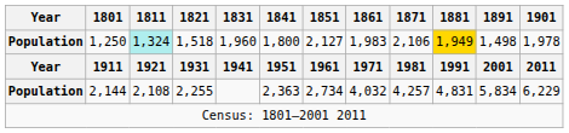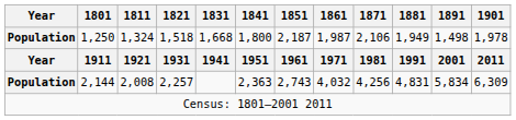 <table class="wikitable" style="text-align:center; line-height:150%;">
 <tr>
 <th>Year</th>
 <th>1801</th>
 <th>1811</th>
 <th>1821</th>
 <th>1831</th>
 <th>1841</th>
 <th>1851</th>
 <th>1861</th>
 <th>1871</th>
 <th>1881</th>
 <th>1891</th>
 <th>1901</th>
 </tr>
 <tr>
 <th>Population</th>
 <td>1,250</td>
-<td style="background: paleturquoise;">1,324</td>
+<td>1,324</td>
 <td>1,518</td>
-<td>1,960</td>
+<td>1,668</td>
 <td>1,800</td>
-<td>2,127</td>
-<td>1,983</td>
+<td>2,187</td>
+<td>1,987</td>
 <td>2,106</td>
-<td style="background: gold;">1,949</td>
+<td>1,949</td>
 <td>1,498</td>
 <td>1,978</td>
 </tr>
 <tr>
 <th>Year</th>
 <th>1911</th>
 <th>1921</th>
 <th>1931</th>
 <th>1941</th>
 <th>1951</th>
 <th>1961</th>
 <th>1971</th>
 <th>1981</th>
 <th>1991</th>
 <th>2001</th>
 <th>2011</th>
 </tr>
 <tr>
 <th>Population</th>
 <td>2,144</td>
-<td>2,108</td>
-<td>2,255</td>
+<td>2,008</td>
+<td>2,257</td>
 <td></td>
 <td>2,363</td>
-<td>2,734</td>
+<td>2,743</td>
 <td>4,032</td>
-<td>4,257</td>
+<td>4,256</td>
 <td>4,831</td>
 <td>5,834</td>
-<td>6,229</td>
+<td>6,309</td>
 </tr>
 <tr>
 <td colspan="12" style="text-align:center;">Census: 1801–2001 2011</td>
 </tr>
 </table>
